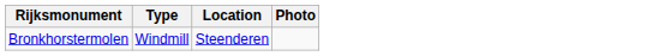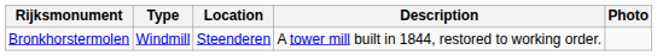 <table class="wikitable">
 <tr>
 <th>Rijksmonument</th>
 <th>Type</th>
 <th>Location</th>
+<th>Description</th>
 <th>Photo</th>
 </tr>
 <tr>
 <td><a href='#'>Bronkhorstermolen</a><br></td>
 <td><a href='#'>Windmill</a></td>
 <td><a href='#'>Steenderen</a></td>
+<td>A <a href='#'>tower mill</a> built in 1844, restored to working order.</td>
 <td></td>
 </tr>
 </table>
